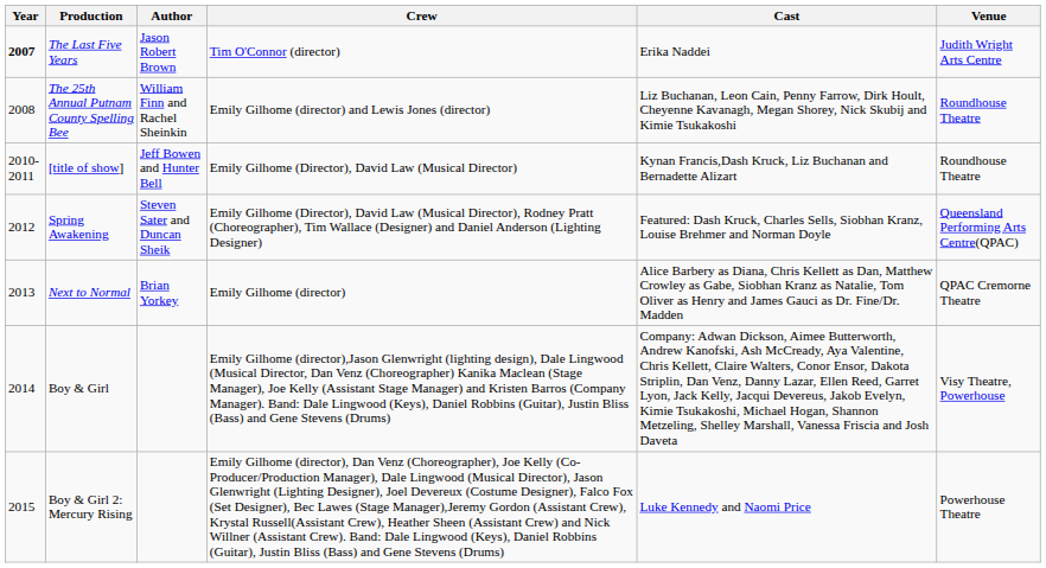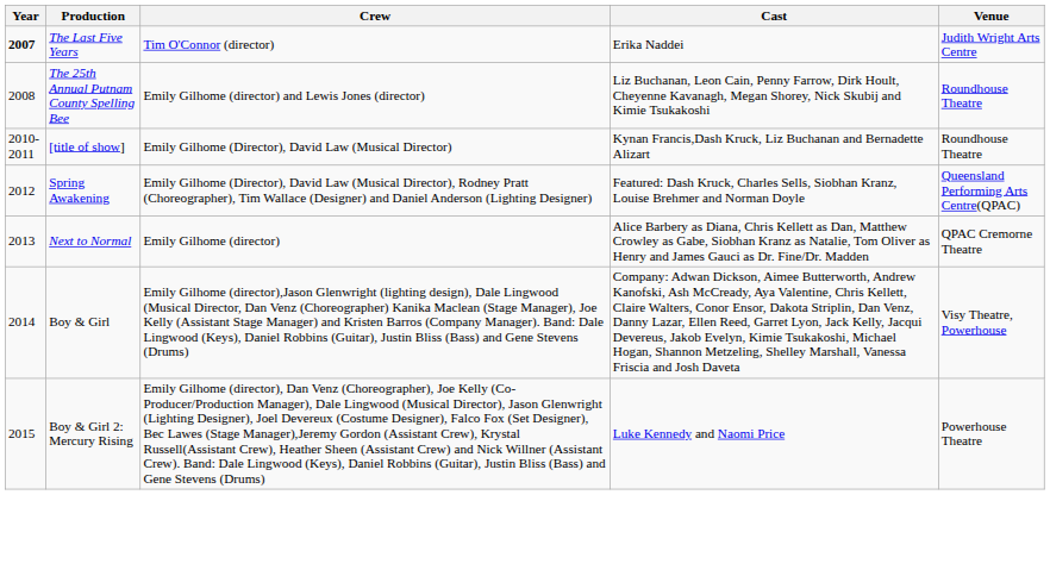 <table class="wikitable">
 <tr>
 <th>Year</th>
 <th>Production</th>
-<th>Author</th>
 <th>Crew</th>
 <th>Cast</th>
 <th>Venue</th>
 </tr>
 <tr>
 <td><strong>2007</strong></td>
 <td><em><a href='#'>The Last Five Years</a></em></td>
-<td><a href='#'>Jason Robert Brown</a></td>
 <td><a href='#'>Tim O'Connor</a> (director)</td>
 <td>Erika Naddei</td>
 <td><a href='#'>Judith Wright Arts Centre</a></td>
 </tr>
 <tr>
 <td>2008</td>
 <td><em><a href='#'>The 25th Annual Putnam County Spelling Bee</a></em></td>
-<td><a href='#'>William Finn</a> and Rachel Sheinkin</td>
 <td>Emily Gilhome (director) and Lewis Jones (director) </td>
 <td>Liz Buchanan, Leon Cain, Penny Farrow, Dirk Hoult, Cheyenne Kavanagh, Megan Shorey, Nick Skubij and Kimie Tsukakoshi </td>
 <td><a href='#'>Roundhouse Theatre</a></td>
 </tr>
 <tr>
 <td>2010-2011</td>
 <td><a href='#'>[title of show</a>]</td>
-<td><a href='#'>Jeff Bowen</a> and <a href='#'>Hunter Bell</a></td>
 <td>Emily Gilhome (Director), David Law (Musical Director)</td>
 <td>Kynan Francis,Dash Kruck, Liz Buchanan and Bernadette Alizart </td>
 <td>Roundhouse Theatre </td>
 </tr>
 <tr>
 <td>2012</td>
 <td><a href='#'>Spring Awakening</a></td>
-<td><a href='#'>Steven Sater</a> and <a href='#'>Duncan Sheik</a></td>
 <td>Emily Gilhome (Director), David Law (Musical Director), Rodney Pratt (Choreographer), Tim Wallace (Designer) and Daniel Anderson (Lighting Designer)</td>
 <td>Featured: Dash Kruck, Charles Sells, Siobhan Kranz, Louise Brehmer and Norman Doyle </td>
 <td><a href='#'>Queensland Performing Arts Centre</a>(QPAC)</td>
 </tr>
 <tr>
 <td>2013</td>
 <td><em><a href='#'>Next to Normal</a></em></td>
-<td><a href='#'>Brian Yorkey</a></td>
 <td>Emily Gilhome (director)</td>
 <td>Alice Barbery as Diana, Chris Kellett as Dan, Matthew Crowley as Gabe, Siobhan Kranz as Natalie, Tom Oliver as Henry and James Gauci as Dr. Fine/Dr. Madden</td>
 <td>QPAC Cremorne Theatre</td>
 </tr>
 <tr>
 <td>2014</td>
 <td>Boy & Girl</td>
-<td></td>
 <td>Emily Gilhome (director),Jason Glenwright (lighting design), Dale Lingwood (Musical Director, Dan Venz (Choreographer) Kanika Maclean (Stage Manager), Joe Kelly (Assistant Stage Manager) and Kristen Barros (Company Manager). Band: Dale Lingwood (Keys), Daniel Robbins (Guitar), Justin Bliss (Bass) and Gene Stevens (Drums)</td>
 <td>Company: Adwan Dickson, Aimee Butterworth, Andrew Kanofski, Ash McCready, Aya Valentine, Chris Kellett, Claire Walters, Conor Ensor, Dakota Striplin, Dan Venz, Danny Lazar, Ellen Reed, Garret Lyon, Jack Kelly, Jacqui Devereus, Jakob Evelyn, Kimie Tsukakoshi, Michael Hogan, Shannon Metzeling, Shelley Marshall, Vanessa Friscia and Josh Daveta </td>
 <td>Visy Theatre, <a href='#'>Powerhouse</a></td>
 </tr>
 <tr>
 <td>2015</td>
 <td>Boy & Girl  2: Mercury Rising</td>
-<td></td>
 <td>Emily Gilhome (director), Dan Venz (Choreographer), Joe Kelly (Co-Producer/Production Manager), Dale Lingwood (Musical Director), Jason Glenwright (Lighting Designer), Joel Devereux (Costume Designer), Falco Fox (Set Designer), Bec Lawes (Stage Manager),Jeremy Gordon (Assistant Crew), Krystal Russell(Assistant Crew), Heather Sheen (Assistant Crew) and Nick Willner (Assistant Crew). Band: Dale Lingwood (Keys), Daniel Robbins (Guitar), Justin Bliss (Bass) and Gene Stevens (Drums)</td>
 <td><a href='#'>Luke Kennedy</a> and <a href='#'>Naomi Price</a></td>
 <td>Powerhouse Theatre </td>
 </tr>
 </table>
